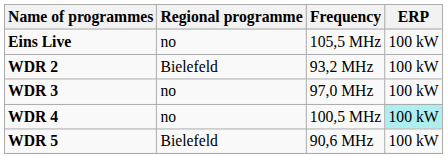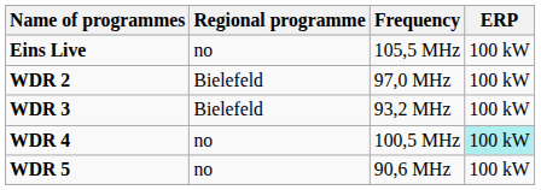 <table class="wikitable">
 <tr style="background:#ccc;">
 <th>Name of programmes</th>
 <th>Regional programme</th>
 <th>Frequency</th>
 <th>ERP</th>
 </tr>
 <tr>
 <td><strong>Eins Live</strong></td>
 <td>no</td>
 <td>105,5 MHz</td>
 <td>100 kW</td>
 </tr>
 <tr>
 <td><strong>WDR 2</strong></td>
 <td>Bielefeld</td>
-<td>93,2 MHz</td>
+<td>97,0 MHz</td>
 <td>100 kW</td>
 </tr>
 <tr>
 <td><strong>WDR 3</strong></td>
-<td>no</td>
-<td>97,0 MHz</td>
+<td>Bielefeld</td>
+<td>93,2 MHz</td>
 <td>100 kW</td>
 </tr>
 <tr>
 <td><strong>WDR 4</strong></td>
 <td>no</td>
 <td>100,5 MHz</td>
 <td style="background: paleturquoise;">100 kW</td>
 </tr>
 <tr>
 <td><strong>WDR 5</strong></td>
-<td>Bielefeld</td>
+<td>no</td>
 <td>90,6 MHz</td>
 <td>100 kW</td>
 </tr>
 <tr>
 </tr>
 </table>
